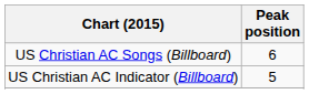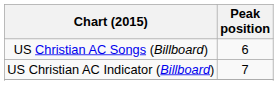 <table class="wikitable sortable plainrowheaders" style="text-align:center">
 <tr>
 <th scope="col">Chart (2015)</th>
 <th scope="col">Peak<br> position</th>
 </tr>
 <tr>
 <td>US <a href='#'>Christian AC Songs</a> (<em>Billboard</em>)</td>
 <td align="center">6</td>
 </tr>
 <tr>
 <td>US Christian AC Indicator (<em><a href='#'>Billboard</a></em>)</td>
-<td align="center">5</td>
+<td align="center">7</td>
 </tr>
 <tr>
 </tr>
 <tr>
 </tr>
 </table>
